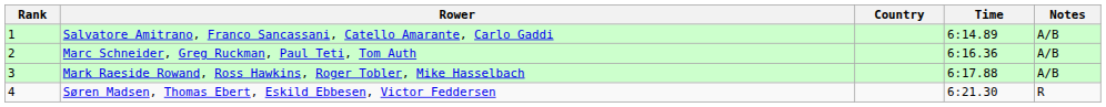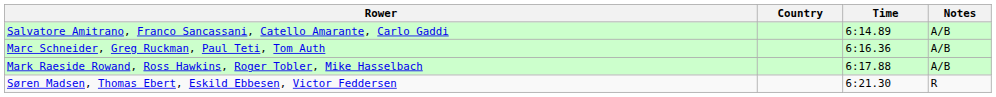 <table class="wikitable sortable" width=60%>
 <tr>
-<th>Rank</th>
 <th>Rower</th>
 <th>Country</th>
 <th>Time</th>
 <th>Notes</th>
 </tr>
 <tr bgcolor=ccffcc>
-<td>1</td>
 <td><a href='#'>Salvatore Amitrano</a>, <a href='#'>Franco Sancassani</a>, <a href='#'>Catello Amarante</a>, <a href='#'>Carlo Gaddi</a></td>
 <td></td>
 <td>6:14.89</td>
 <td>A/B</td>
 </tr>
 <tr bgcolor=ccffcc>
-<td>2</td>
 <td><a href='#'>Marc Schneider</a>, <a href='#'>Greg Ruckman</a>, <a href='#'>Paul Teti</a>, <a href='#'>Tom Auth</a></td>
 <td></td>
 <td>6:16.36</td>
 <td>A/B</td>
 </tr>
 <tr bgcolor=ccffcc>
-<td>3</td>
 <td><a href='#'>Mark Raeside Rowand</a>, <a href='#'>Ross Hawkins</a>, <a href='#'>Roger Tobler</a>, <a href='#'>Mike Hasselbach</a></td>
 <td></td>
 <td>6:17.88</td>
 <td>A/B</td>
 </tr>
 <tr>
-<td>4</td>
 <td><a href='#'>Søren Madsen</a>, <a href='#'>Thomas Ebert</a>, <a href='#'>Eskild Ebbesen</a>, <a href='#'>Victor Feddersen</a></td>
 <td></td>
 <td>6:21.30</td>
 <td>R</td>
 </tr>
 </table>
